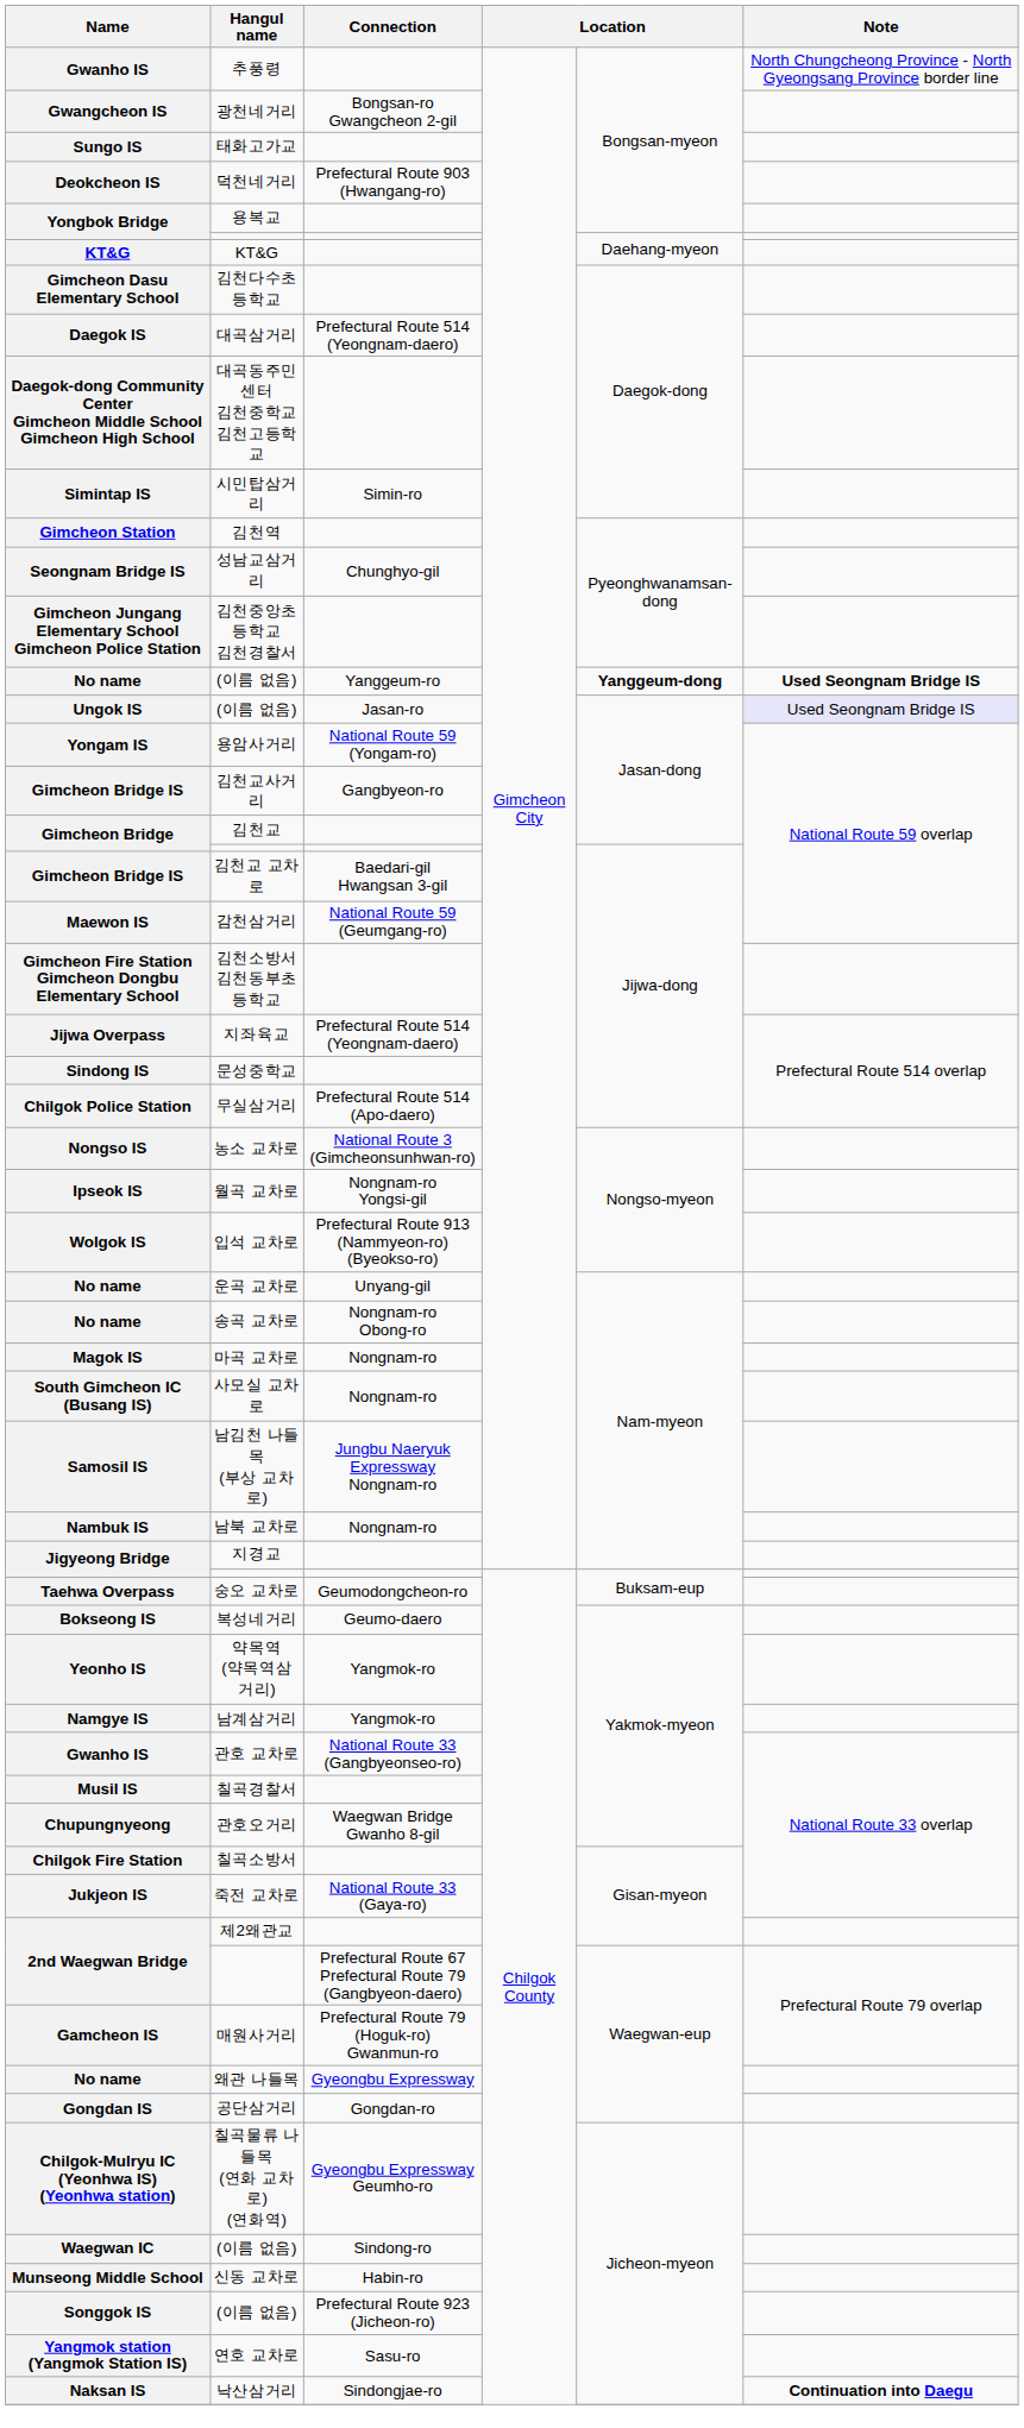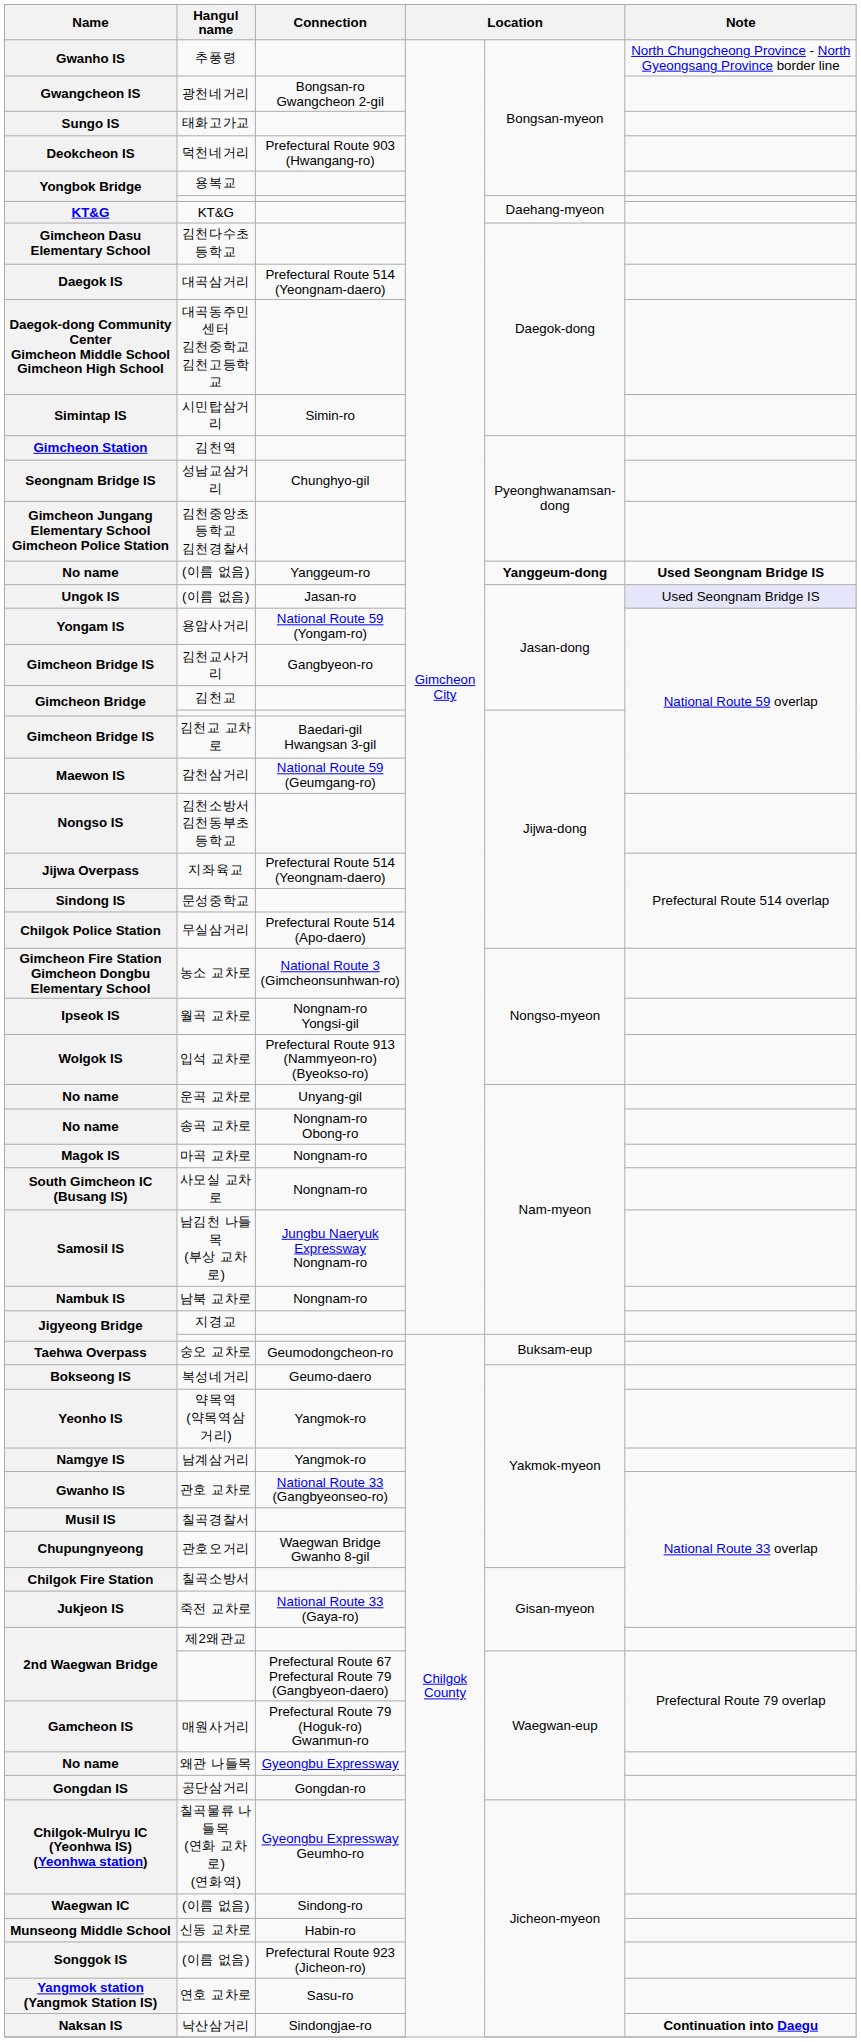 <table class="wikitable" style="font-size: 85%; text-align: center;">
 <tr>
 <th>Name </th>
 <th>Hangul name</th>
 <th>Connection</th>
 <th colspan="2">Location</th>
 <th>Note</th>
 </tr>
 <tr>
 <th>Gwanho IS</th>
 <td>추풍령</td>
 <td></td>
 <td rowspan=36><a href='#'>Gimcheon City</a></td>
 <td rowspan=5>Bongsan-myeon</td>
 <td><a href='#'>North Chungcheong Province</a> - <a href='#'>North Gyeongsang Province</a> border line</td>
 </tr>
 <tr>
 <th>Gwangcheon IS</th>
 <td>광천네거리</td>
 <td>Bongsan-ro<br>Gwangcheon 2-gil</td>
 <td></td>
 </tr>
 <tr>
 <th>Sungo IS</th>
 <td>태화고가교</td>
 <td></td>
 <td></td>
 </tr>
 <tr>
 <th>Deokcheon IS</th>
 <td>덕천네거리</td>
 <td>Prefectural Route 903<br>(Hwangang-ro)</td>
 <td></td>
 </tr>
 <tr>
 <th rowspan=2>Yongbok Bridge</th>
 <td>용복교</td>
 <td></td>
 <td></td>
 </tr>
 <tr>
 <td></td>
 <td></td>
 <td rowspan=2>Daehang-myeon</td>
 <td></td>
 </tr>
 <tr>
 <th><a href='#'>KT&G</a></th>
 <td>KT&G</td>
 <td></td>
 <td></td>
 </tr>
 <tr>
 <th>Gimcheon Dasu Elementary School</th>
 <td>김천다수초등학교</td>
 <td></td>
 <td rowspan=4>Daegok-dong</td>
 <td></td>
 </tr>
 <tr>
 <th>Daegok IS</th>
 <td>대곡삼거리</td>
 <td>Prefectural Route 514<br>(Yeongnam-daero)</td>
 <td></td>
 </tr>
 <tr>
 <th>Daegok-dong Community Center<br>Gimcheon Middle School<br>Gimcheon High School</th>
 <td>대곡동주민센터<br>김천중학교<br>김천고등학교</td>
 <td></td>
 <td></td>
 </tr>
 <tr>
 <th>Simintap IS</th>
 <td>시민탑삼거리</td>
 <td>Simin-ro</td>
 <td></td>
 </tr>
 <tr>
 <th><a href='#'>Gimcheon Station</a></th>
 <td>김천역</td>
 <td></td>
 <td rowspan=3>Pyeonghwanamsan-dong</td>
 <td></td>
 </tr>
 <tr>
 <th>Seongnam Bridge IS</th>
 <td>성남교삼거리</td>
 <td>Chunghyo-gil</td>
 <td></td>
 </tr>
 <tr>
 <th>Gimcheon Jungang Elementary School<br>Gimcheon Police Station</th>
 <td>김천중앙초등학교<br>김천경찰서</td>
 <td></td>
 <td></td>
 </tr>
 <tr>
 <th>No name</th>
 <td>(이름 없음)</td>
 <td>Yanggeum-ro</td>
 <td><strong>Yanggeum-dong</strong></td>
 <td><strong>Used Seongnam Bridge IS</strong></td>
 </tr>
 <tr>
 <th>Ungok IS</th>
 <td>(이름 없음)</td>
 <td>Jasan-ro</td>
 <td rowspan=4>Jasan-dong</td>
 <td style="background: lavender;">Used Seongnam Bridge IS</td>
 </tr>
 <tr>
 <th>Yongam IS</th>
 <td>용암사거리</td>
 <td><a href='#'>National Route 59</a><br>(Yongam-ro)</td>
 <td rowspan=6><a href='#'>National Route 59</a> overlap</td>
 </tr>
 <tr>
 <th>Gimcheon Bridge IS</th>
 <td>김천교사거리</td>
 <td>Gangbyeon-ro</td>
 </tr>
 <tr>
 <th rowspan=2>Gimcheon Bridge</th>
 <td>김천교</td>
 <td></td>
 </tr>
 <tr>
 <td></td>
 <td></td>
 <td rowspan=7>Jijwa-dong</td>
 </tr>
 <tr>
 <th>Gimcheon Bridge IS</th>
 <td>김천교 교차로</td>
 <td>Baedari-gil<br>Hwangsan 3-gil</td>
 </tr>
 <tr>
 <th>Maewon IS</th>
 <td>감천삼거리</td>
 <td><a href='#'>National Route 59</a><br>(Geumgang-ro)</td>
 </tr>
 <tr>
-<th>Gimcheon Fire Station<br>Gimcheon Dongbu Elementary School</th>
+<th>Nongso IS</th>
 <td>김천소방서<br>김천동부초등학교</td>
 <td></td>
 <td></td>
 </tr>
 <tr>
 <th>Jijwa Overpass</th>
 <td>지좌육교</td>
 <td>Prefectural Route 514<br>(Yeongnam-daero)</td>
 <td rowspan=3>Prefectural Route 514 overlap</td>
 </tr>
 <tr>
 <th>Sindong IS</th>
 <td>문성중학교</td>
 <td></td>
 </tr>
 <tr>
 <th>Chilgok Police Station</th>
 <td>무실삼거리</td>
 <td>Prefectural Route 514<br>(Apo-daero)</td>
 </tr>
 <tr>
-<th>Nongso IS</th>
+<th>Gimcheon Fire Station<br>Gimcheon Dongbu Elementary School</th>
 <td>농소 교차로</td>
 <td><a href='#'>National Route 3</a><br>(Gimcheonsunhwan-ro)</td>
 <td rowspan=3>Nongso-myeon</td>
 <td></td>
 </tr>
 <tr>
 <th>Ipseok IS</th>
 <td>월곡 교차로</td>
 <td>Nongnam-ro<br>Yongsi-gil</td>
 <td></td>
 </tr>
 <tr>
 <th>Wolgok IS</th>
 <td>입석 교차로</td>
 <td>Prefectural Route 913<br>(Nammyeon-ro)<br>(Byeokso-ro)</td>
 <td></td>
 </tr>
 <tr>
 <th>No name</th>
 <td>운곡 교차로</td>
 <td>Unyang-gil</td>
 <td rowspan=7>Nam-myeon</td>
 <td></td>
 </tr>
 <tr>
 <th>No name</th>
 <td>송곡 교차로</td>
 <td>Nongnam-ro<br>Obong-ro</td>
 <td></td>
 </tr>
 <tr>
 <th>Magok IS</th>
 <td>마곡 교차로</td>
 <td>Nongnam-ro</td>
 <td></td>
 </tr>
 <tr>
 <th>South Gimcheon IC<br>(Busang IS)</th>
 <td>사모실 교차로</td>
 <td>Nongnam-ro</td>
 <td></td>
 </tr>
 <tr>
 <th>Samosil IS</th>
 <td>남김천 나들목<br>(부상 교차로)</td>
 <td><a href='#'>Jungbu Naeryuk Expressway</a><br>Nongnam-ro</td>
 <td></td>
 </tr>
 <tr>
 <th>Nambuk IS</th>
 <td>남북 교차로</td>
 <td>Nongnam-ro</td>
 <td></td>
 </tr>
 <tr>
 <th rowspan=2>Jigyeong Bridge</th>
 <td>지경교</td>
 <td></td>
 <td></td>
 </tr>
 <tr>
 <td></td>
 <td></td>
 <td rowspan=26><a href='#'>Chilgok County</a></td>
 <td rowspan=2>Buksam-eup</td>
 <td></td>
 </tr>
 <tr>
 <th>Taehwa Overpass</th>
 <td>숭오 교차로</td>
 <td>Geumodongcheon-ro</td>
 <td></td>
 </tr>
 <tr>
 <th>Bokseong IS</th>
 <td>복성네거리</td>
 <td>Geumo-daero</td>
 <td rowspan=6>Yakmok-myeon</td>
 <td></td>
 </tr>
 <tr>
 <th>Yeonho IS</th>
 <td>약목역<br>(약목역삼거리)</td>
 <td>Yangmok-ro</td>
 <td></td>
 </tr>
 <tr>
 <th>Namgye IS</th>
 <td>남계삼거리</td>
 <td>Yangmok-ro</td>
 <td></td>
 </tr>
 <tr>
 <th>Gwanho IS</th>
 <td>관호 교차로</td>
 <td><a href='#'>National Route 33</a><br>(Gangbyeonseo-ro)</td>
 <td rowspan=5><a href='#'>National Route 33</a> overlap</td>
 </tr>
 <tr>
 <th>Musil IS</th>
 <td>칠곡경찰서</td>
 <td></td>
 </tr>
 <tr>
 <th>Chupungnyeong</th>
 <td>관호오거리</td>
 <td>Waegwan Bridge<br>Gwanho 8-gil</td>
 </tr>
 <tr>
 <th>Chilgok Fire Station</th>
 <td>칠곡소방서</td>
 <td></td>
 <td rowspan=3>Gisan-myeon</td>
 </tr>
 <tr>
 <th>Jukjeon IS</th>
 <td>죽전 교차로</td>
 <td><a href='#'>National Route 33</a><br>(Gaya-ro)</td>
 </tr>
 <tr>
 <th rowspan=2>2nd Waegwan Bridge</th>
 <td>제2왜관교</td>
 <td></td>
 <td></td>
 </tr>
 <tr>
 <td></td>
 <td>Prefectural Route 67<br>Prefectural Route 79<br>(Gangbyeon-daero)</td>
 <td rowspan=4>Waegwan-eup</td>
 <td rowspan=2>Prefectural Route 79 overlap</td>
 </tr>
 <tr>
 <th>Gamcheon IS</th>
 <td>매원사거리</td>
 <td>Prefectural Route 79<br>(Hoguk-ro)<br>Gwanmun-ro</td>
 </tr>
 <tr>
 <th>No name</th>
 <td>왜관 나들목</td>
 <td><a href='#'>Gyeongbu Expressway</a></td>
 <td></td>
 </tr>
 <tr>
 <th>Gongdan IS</th>
 <td>공단삼거리</td>
 <td>Gongdan-ro</td>
 <td></td>
 </tr>
 <tr>
 <th>Chilgok-Mulryu IC<br>(Yeonhwa IS)<br>(<a href='#'>Yeonhwa station</a>)</th>
 <td>칠곡물류 나들목<br>(연화 교차로)<br>(연화역)</td>
 <td><a href='#'>Gyeongbu Expressway</a><br>Geumho-ro</td>
 <td rowspan=6>Jicheon-myeon</td>
 <td></td>
 </tr>
 <tr>
 <th>Waegwan IC</th>
 <td>(이름 없음)</td>
 <td>Sindong-ro</td>
 <td></td>
 </tr>
 <tr>
 <th>Munseong Middle School</th>
 <td>신동 교차로</td>
 <td>Habin-ro</td>
 <td></td>
 </tr>
 <tr>
 <th>Songgok IS</th>
 <td>(이름 없음)</td>
 <td>Prefectural Route 923<br>(Jicheon-ro)</td>
 <td></td>
 </tr>
 <tr>
 <th><a href='#'>Yangmok station</a><br>(Yangmok Station IS)</th>
 <td>연호 교차로</td>
 <td>Sasu-ro</td>
 <td></td>
 </tr>
 <tr>
 <th>Naksan IS</th>
 <td>낙산삼거리</td>
 <td>Sindongjae-ro</td>
 <td><strong>Continuation into <a href='#'>Daegu</a></strong></td>
 </tr>
 <tr>
 </tr>
 </table>
